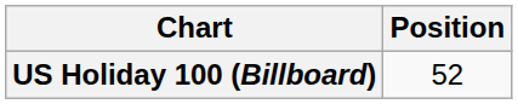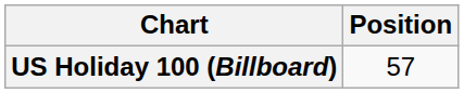 <table class="wikitable plainrowheaders" style="text-align:center">
 <tr>
 <th scope="col">Chart</th>
 <th scope="col">Position</th>
 </tr>
 <tr>
 <th scope="row">US Holiday 100 (<em>Billboard</em>)</th>
-<td>52</td>
+<td>57</td>
 </tr>
 </table>
